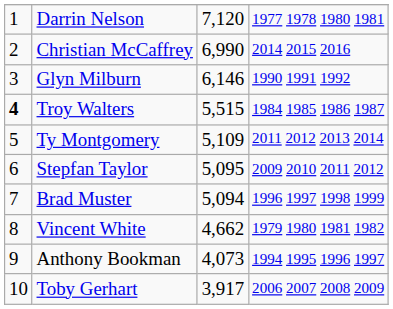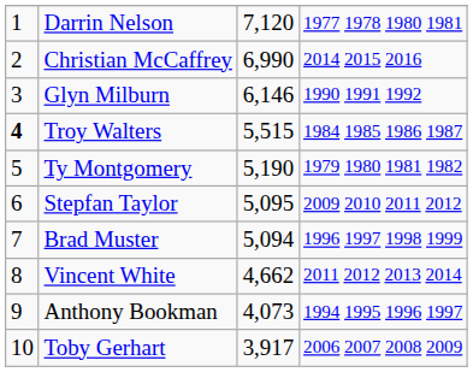 <table class="wikitable">
 <tr>
 </tr>
 <tr>
 <td>1</td>
 <td><a href='#'>Darrin Nelson</a></td>
 <td><abbr>7,120</abbr></td>
 <td style="font-size:80%;"><a href='#'>1977</a> <a href='#'>1978</a> <a href='#'>1980</a> <a href='#'>1981</a></td>
 </tr>
 <tr>
 <td>2</td>
 <td><a href='#'>Christian McCaffrey</a></td>
 <td><abbr>6,990</abbr></td>
 <td style="font-size:80%;"><a href='#'>2014</a> <a href='#'>2015</a> <a href='#'>2016</a></td>
 </tr>
 <tr>
 <td>3</td>
 <td><a href='#'>Glyn Milburn</a></td>
 <td><abbr>6,146</abbr></td>
 <td style="font-size:80%;"><a href='#'>1990</a> <a href='#'>1991</a> <a href='#'>1992</a></td>
 </tr>
 <tr>
 <td><strong>4</strong></td>
 <td><a href='#'>Troy Walters</a></td>
 <td><abbr>5,515</abbr></td>
 <td style="font-size:80%;"><a href='#'>1984</a> <a href='#'>1985</a> <a href='#'>1986</a> <a href='#'>1987</a></td>
 </tr>
 <tr>
 <td>5</td>
 <td><a href='#'>Ty Montgomery</a></td>
-<td><abbr>5,109</abbr></td>
-<td style="font-size:80%;"><a href='#'>2011</a> <a href='#'>2012</a> <a href='#'>2013</a> <a href='#'>2014</a></td>
+<td><abbr>5,190</abbr></td>
+<td style="font-size:80%;"><a href='#'>1979</a> <a href='#'>1980</a> <a href='#'>1981</a> <a href='#'>1982</a></td>
 </tr>
 <tr>
 <td>6</td>
 <td><a href='#'>Stepfan Taylor</a></td>
 <td><abbr>5,095</abbr></td>
 <td style="font-size:80%;"><a href='#'>2009</a> <a href='#'>2010</a> <a href='#'>2011</a> <a href='#'>2012</a></td>
 </tr>
 <tr>
 <td>7</td>
 <td><a href='#'>Brad Muster</a></td>
 <td><abbr>5,094</abbr></td>
 <td style="font-size:80%;"><a href='#'>1996</a> <a href='#'>1997</a> <a href='#'>1998</a> <a href='#'>1999</a></td>
 </tr>
 <tr>
 <td>8</td>
 <td><a href='#'>Vincent White</a></td>
 <td><abbr>4,662</abbr></td>
-<td style="font-size:80%;"><a href='#'>1979</a> <a href='#'>1980</a> <a href='#'>1981</a> <a href='#'>1982</a></td>
+<td style="font-size:80%;"><a href='#'>2011</a> <a href='#'>2012</a> <a href='#'>2013</a> <a href='#'>2014</a></td>
 </tr>
 <tr>
 <td>9</td>
 <td>Anthony Bookman</td>
 <td><abbr>4,073</abbr></td>
 <td style="font-size:80%;"><a href='#'>1994</a> <a href='#'>1995</a> <a href='#'>1996</a> <a href='#'>1997</a></td>
 </tr>
 <tr>
 <td>10</td>
 <td><a href='#'>Toby Gerhart</a></td>
 <td><abbr>3,917</abbr></td>
 <td style="font-size:80%;"><a href='#'>2006</a> <a href='#'>2007</a> <a href='#'>2008</a> <a href='#'>2009</a></td>
 </tr>
 </table>
